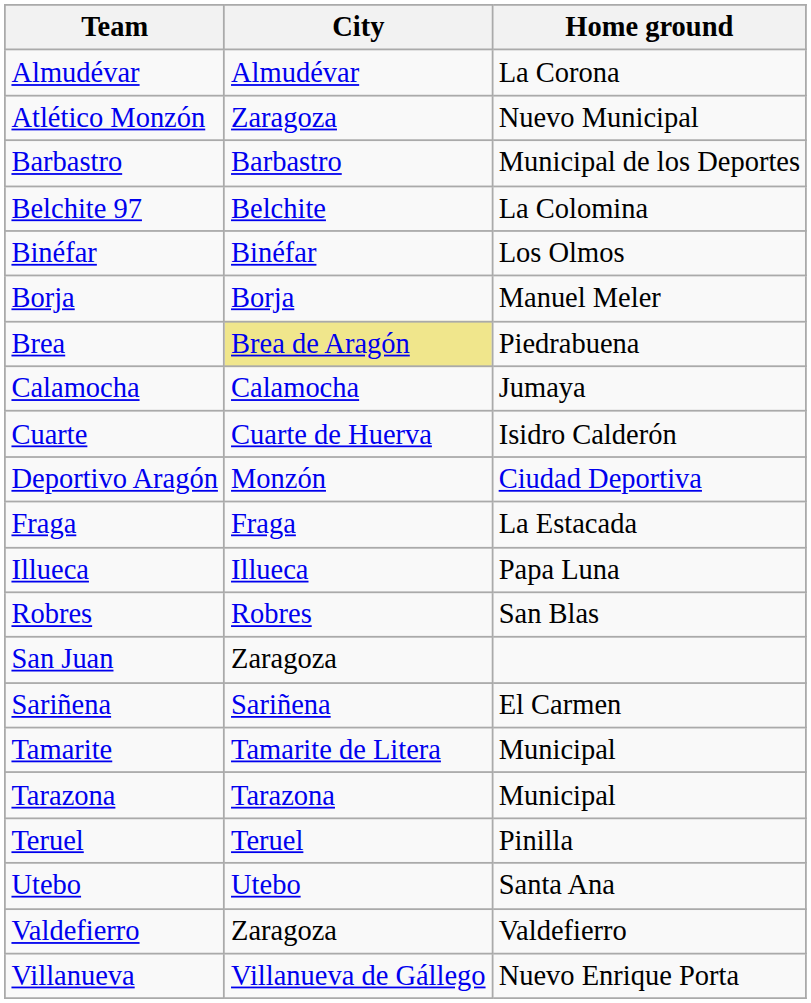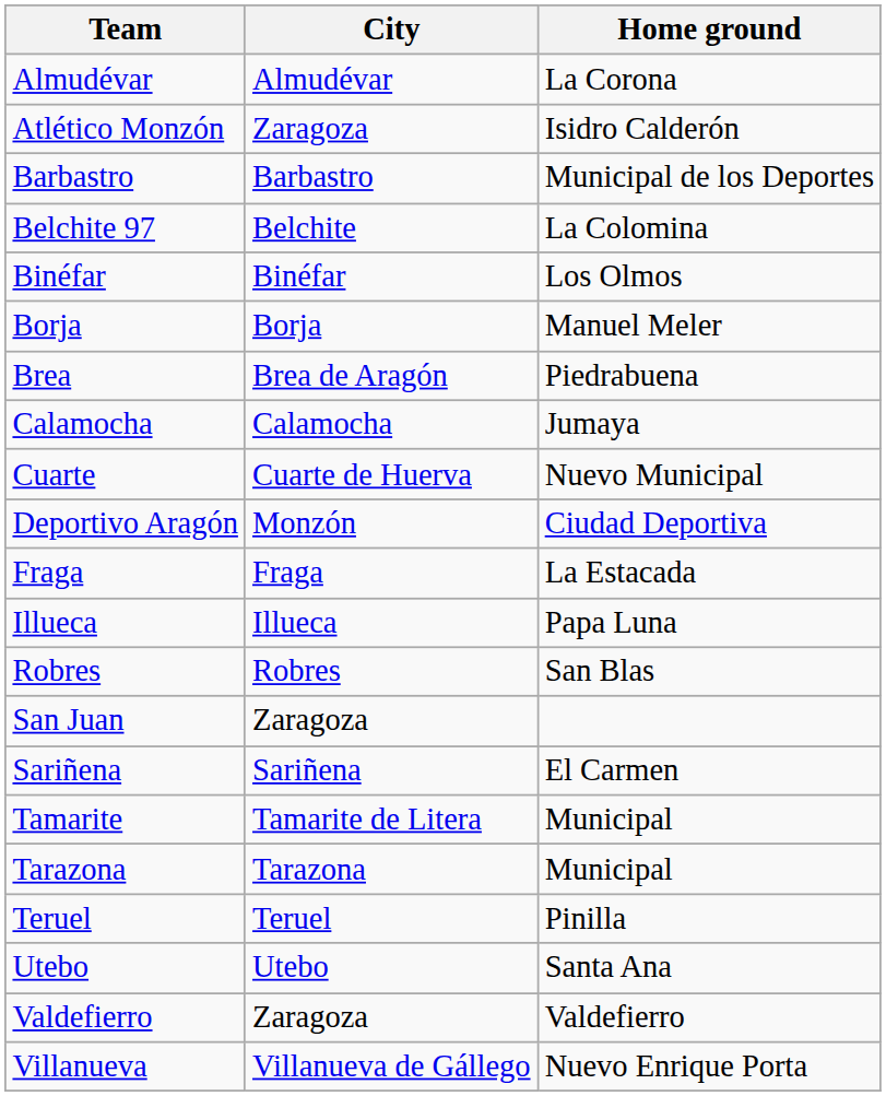 <table class="wikitable sortable">
 <tr>
 <th>Team</th>
 <th>City</th>
 <th>Home ground</th>
 </tr>
 <tr>
 <td><a href='#'>Almudévar</a></td>
 <td><a href='#'>Almudévar</a></td>
 <td>La Corona</td>
 </tr>
 <tr>
 <td><a href='#'>Atlético Monzón</a></td>
 <td><a href='#'>Zaragoza</a></td>
-<td>Nuevo Municipal</td>
+<td>Isidro Calderón</td>
 </tr>
 <tr>
 <td><a href='#'>Barbastro</a></td>
 <td><a href='#'>Barbastro</a></td>
 <td>Municipal de los Deportes</td>
 </tr>
 <tr>
 <td><a href='#'>Belchite 97</a></td>
 <td><a href='#'>Belchite</a></td>
 <td>La Colomina</td>
 </tr>
 <tr>
 <td><a href='#'>Binéfar</a></td>
 <td><a href='#'>Binéfar</a></td>
 <td>Los Olmos</td>
 </tr>
 <tr>
 <td><a href='#'>Borja</a></td>
 <td><a href='#'>Borja</a></td>
 <td>Manuel Meler</td>
 </tr>
 <tr>
 <td><a href='#'>Brea</a></td>
-<td style="background: khaki;"><a href='#'>Brea de Aragón</a></td>
+<td><a href='#'>Brea de Aragón</a></td>
 <td>Piedrabuena</td>
 </tr>
 <tr>
 <td><a href='#'>Calamocha</a></td>
 <td><a href='#'>Calamocha</a></td>
 <td>Jumaya</td>
 </tr>
 <tr>
 <td><a href='#'>Cuarte</a></td>
 <td><a href='#'>Cuarte de Huerva</a></td>
-<td>Isidro Calderón</td>
+<td>Nuevo Municipal</td>
 </tr>
 <tr>
 <td><a href='#'>Deportivo Aragón</a></td>
 <td><a href='#'>Monzón</a></td>
 <td><a href='#'>Ciudad Deportiva</a></td>
 </tr>
 <tr>
 <td><a href='#'>Fraga</a></td>
 <td><a href='#'>Fraga</a></td>
 <td>La Estacada</td>
 </tr>
 <tr>
 <td><a href='#'>Illueca</a></td>
 <td><a href='#'>Illueca</a></td>
 <td>Papa Luna</td>
 </tr>
 <tr>
 <td><a href='#'>Robres</a></td>
 <td><a href='#'>Robres</a></td>
 <td>San Blas</td>
 </tr>
 <tr>
 <td><a href='#'>San Juan</a></td>
 <td>Zaragoza</td>
 <td></td>
 </tr>
 <tr>
 <td><a href='#'>Sariñena</a></td>
 <td><a href='#'>Sariñena</a></td>
 <td>El Carmen</td>
 </tr>
 <tr>
 <td><a href='#'>Tamarite</a></td>
 <td><a href='#'>Tamarite de Litera</a></td>
 <td>Municipal</td>
 </tr>
 <tr>
 <td><a href='#'>Tarazona</a></td>
 <td><a href='#'>Tarazona</a></td>
 <td>Municipal</td>
 </tr>
 <tr>
 <td><a href='#'>Teruel</a></td>
 <td><a href='#'>Teruel</a></td>
 <td>Pinilla</td>
 </tr>
 <tr>
 <td><a href='#'>Utebo</a></td>
 <td><a href='#'>Utebo</a></td>
 <td>Santa Ana</td>
 </tr>
 <tr>
 <td><a href='#'>Valdefierro</a></td>
 <td>Zaragoza</td>
 <td>Valdefierro</td>
 </tr>
 <tr>
 <td><a href='#'>Villanueva</a></td>
 <td><a href='#'>Villanueva de Gállego</a></td>
 <td>Nuevo Enrique Porta</td>
 </tr>
 </table>
